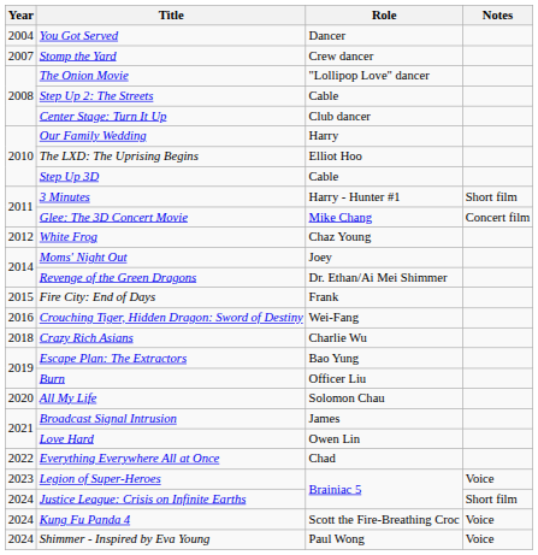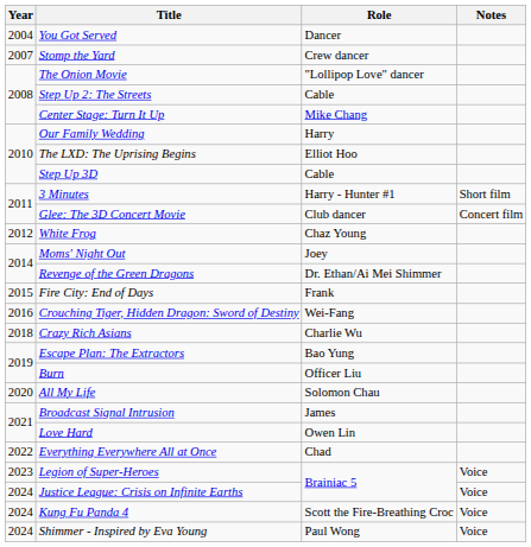 <table class="wikitable sortable">
 <tr>
 <th>Year</th>
 <th>Title</th>
 <th>Role</th>
 <th class="unsortable">Notes</th>
 </tr>
 <tr>
 <td>2004</td>
 <td><em><a href='#'>You Got Served</a></em></td>
 <td>Dancer</td>
 <td></td>
 </tr>
 <tr>
 <td>2007</td>
 <td><em><a href='#'>Stomp the Yard</a></em></td>
 <td>Crew dancer</td>
 <td></td>
 </tr>
 <tr>
 <td rowspan="3">2008</td>
 <td><em><a href='#'>The Onion Movie</a></em></td>
 <td>"Lollipop Love" dancer</td>
 <td></td>
 </tr>
 <tr>
 <td><em><a href='#'>Step Up 2: The Streets</a></em></td>
 <td>Cable</td>
 <td></td>
 </tr>
 <tr>
 <td><em><a href='#'>Center Stage: Turn It Up</a></em></td>
-<td>Club dancer</td>
+<td><a href='#'>Mike Chang</a></td>
 <td></td>
 </tr>
 <tr>
 <td rowspan="3">2010</td>
 <td><em><a href='#'>Our Family Wedding</a></em></td>
 <td>Harry</td>
 <td></td>
 </tr>
 <tr>
 <td><em>The LXD: The Uprising Begins</em></td>
 <td>Elliot Hoo</td>
 <td></td>
 </tr>
 <tr>
 <td><em><a href='#'>Step Up 3D</a></em></td>
 <td>Cable</td>
 <td></td>
 </tr>
 <tr>
 <td rowspan="2">2011</td>
 <td><em><a href='#'>3 Minutes</a></em></td>
 <td>Harry - Hunter #1</td>
 <td>Short film</td>
 </tr>
 <tr>
 <td><em><a href='#'>Glee: The 3D Concert Movie</a></em></td>
-<td><a href='#'>Mike Chang</a></td>
+<td>Club dancer</td>
 <td>Concert film</td>
 </tr>
 <tr>
 <td>2012</td>
 <td><em><a href='#'>White Frog</a></em></td>
 <td>Chaz Young</td>
 <td></td>
 </tr>
 <tr>
 <td rowspan="2">2014</td>
 <td><em><a href='#'>Moms' Night Out</a></em></td>
 <td>Joey</td>
 <td></td>
 </tr>
 <tr>
 <td><em><a href='#'>Revenge of the Green Dragons</a></em></td>
 <td>Dr. Ethan/Ai Mei Shimmer</td>
 <td></td>
 </tr>
 <tr>
 <td>2015</td>
 <td><em>Fire City: End of Days</em></td>
 <td>Frank</td>
 <td></td>
 </tr>
 <tr>
 <td>2016</td>
 <td><em><a href='#'>Crouching Tiger, Hidden Dragon: Sword of Destiny</a></em></td>
 <td>Wei-Fang</td>
 <td></td>
 </tr>
 <tr>
 <td>2018</td>
 <td><em><a href='#'>Crazy Rich Asians</a></em></td>
 <td>Charlie Wu</td>
 <td></td>
 </tr>
 <tr>
 <td rowspan="2">2019</td>
 <td><em><a href='#'>Escape Plan: The Extractors</a></em></td>
 <td>Bao Yung</td>
 <td></td>
 </tr>
 <tr>
 <td><em><a href='#'>Burn</a></em></td>
 <td>Officer Liu</td>
 <td></td>
 </tr>
 <tr>
 <td>2020</td>
 <td><em><a href='#'>All My Life</a></em></td>
 <td>Solomon Chau</td>
 <td></td>
 </tr>
 <tr>
 <td rowspan="2">2021</td>
 <td><em><a href='#'>Broadcast Signal Intrusion</a></em></td>
 <td>James</td>
 <td></td>
 </tr>
 <tr>
 <td><em><a href='#'>Love Hard</a></em></td>
 <td>Owen Lin</td>
 <td></td>
 </tr>
 <tr>
 <td>2022</td>
 <td><em><a href='#'>Everything Everywhere All at Once</a></em></td>
 <td>Chad</td>
 <td></td>
 </tr>
 <tr>
 <td>2023</td>
 <td><em><a href='#'>Legion of Super-Heroes</a></em></td>
 <td Rowspan="2"><a href='#'>Brainiac 5</a></td>
 <td>Voice</td>
 </tr>
 <tr>
 <td>2024</td>
 <td><em><a href='#'>Justice League: Crisis on Infinite Earths</a></em></td>
-<td>Short film</td>
+<td>Voice</td>
 </tr>
 <tr>
 <td>2024</td>
 <td><em><a href='#'>Kung Fu Panda 4</a></em></td>
 <td>Scott the Fire-Breathing Croc</td>
 <td>Voice</td>
 </tr>
 <tr>
 <td>2024</td>
 <td><em>Shimmer - Inspired by Eva Young</em></td>
 <td>Paul Wong</td>
 <td>Voice</td>
 </tr>
 </table>
